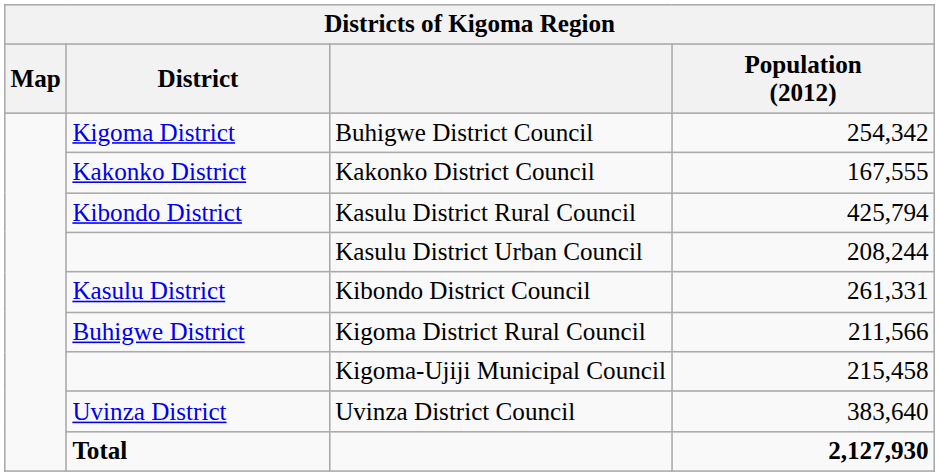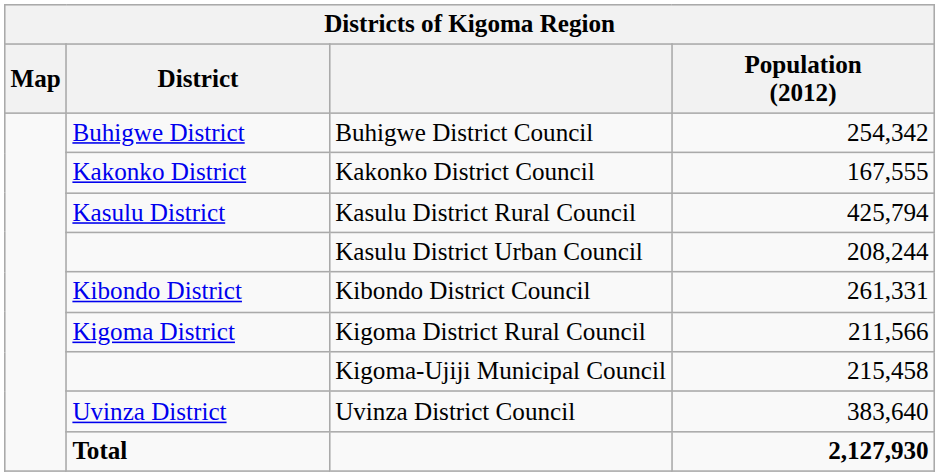 <table class="wikitable">
 <tr>
 <th colspan="8">Districts of Kigoma Region</th>
 </tr>
 <tr style="text-align:center;">
 <th>Map</th>
 <th style="width: 10em">District</th>
 <th></th>
 <th style="width: 10em">Population<br>(2012)</th>
 </tr>
 <tr>
 <td rowspan=9></td>
-<td><a href='#'>Kigoma District</a></td>
+<td><a href='#'>Buhigwe District</a></td>
 <td>Buhigwe District Council</td>
 <td style="text-align:right;">254,342</td>
 </tr>
 <tr>
 <td><a href='#'>Kakonko District</a></td>
 <td>Kakonko District Council</td>
 <td style="text-align:right;">167,555</td>
 </tr>
 <tr>
-<td><a href='#'>Kibondo District</a></td>
+<td><a href='#'>Kasulu District</a></td>
 <td>Kasulu District Rural Council</td>
 <td style="text-align:right;">425,794</td>
 </tr>
 <tr>
 <td></td>
 <td>Kasulu District Urban Council</td>
 <td style="text-align:right;">208,244</td>
 </tr>
 <tr>
-<td><a href='#'>Kasulu District</a></td>
+<td><a href='#'>Kibondo District</a></td>
 <td>Kibondo District Council</td>
 <td style="text-align:right;">261,331</td>
 </tr>
 <tr>
-<td><a href='#'>Buhigwe District</a></td>
+<td><a href='#'>Kigoma District</a></td>
 <td>Kigoma District Rural Council</td>
 <td style="text-align:right;">211,566</td>
 </tr>
 <tr>
 <td></td>
 <td>Kigoma-Ujiji Municipal Council</td>
 <td style="text-align:right;">215,458</td>
 </tr>
 <tr>
 <td><a href='#'>Uvinza District</a></td>
 <td>Uvinza District Council</td>
 <td style="text-align:right;">383,640</td>
 </tr>
 <tr>
 <td><strong>Total</strong></td>
 <td></td>
 <td style="text-align:right;"><strong>2,127,930</strong></td>
 </tr>
 </table>
